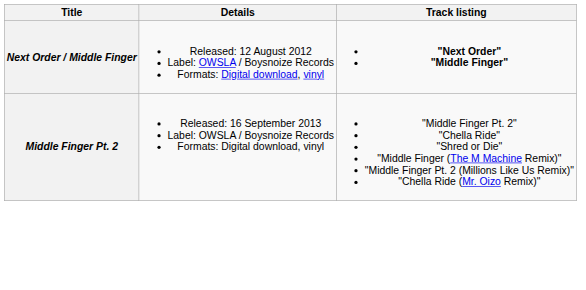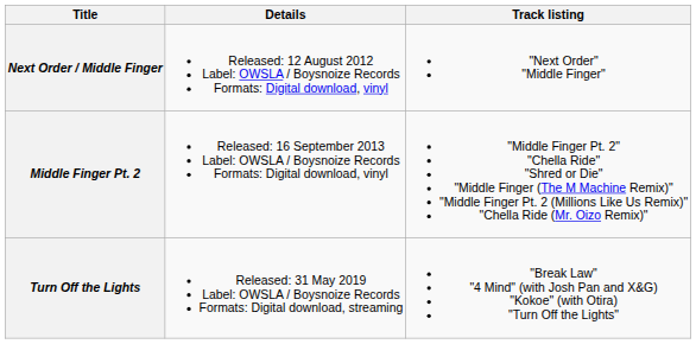 <table class="wikitable plainrowheaders" style="text-align:center;">
 <tr>
 <th scope="col">Title</th>
 <th scope="col">Details</th>
 <th scope="col">Track listing</th>
 </tr>
 <tr>
 <th scope="row"><em>Next Order / Middle Finger</em></th>
 <td valign="top"><br><ul><li>Released: 12 August 2012</li><li>Label: <a href='#'>OWSLA</a> / Boysnoize Records</li><li>Formats: <a href='#'>Digital download</a>, <a href='#'>vinyl</a></li></ul></td>
-<td valign="top"><strong><br><ul><li>"Next Order"</li><li>"Middle Finger"</li></ul></strong></td>
+<td valign="top"><br><ul><li>"Next Order"</li><li>"Middle Finger"</li></ul></td>
 </tr>
 <tr>
 <th scope="row"><em>Middle Finger Pt. 2</em></th>
 <td valign="top"><br><ul><li>Released: 16 September 2013</li><li>Label: OWSLA / Boysnoize Records</li><li>Formats: Digital download, vinyl</li></ul></td>
 <td valign="top"><br><ul><li>"Middle Finger Pt. 2"</li><li>"Chella Ride"</li><li>"Shred or Die"</li><li>"Middle Finger (<a href='#'>The M Machine</a> Remix)"</li><li>"Middle Finger Pt. 2 (Millions Like Us Remix)"</li><li>"Chella Ride (<a href='#'>Mr. Oizo</a> Remix)"</li></ul></td>
 </tr>
+<tr>
+<th scope="row"><em>Turn Off the Lights</em></th>
+<td><br><ul><li>Released: 31 May 2019</li><li>Label: OWSLA / Boysnoize Records</li><li>Formats: Digital download, streaming</li></ul></td>
+<td><br><ul><li>"Break Law"</li><li>"4 Mind" (with Josh Pan and X&G)</li><li>"Kokoe" (with Otira)</li><li>"Turn Off the Lights"</li></ul></td>
+</tr>
 </table>
